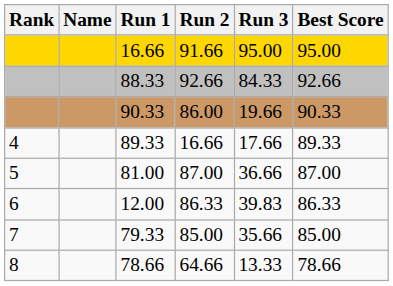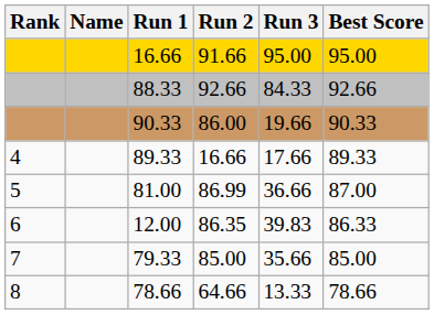 <table class="wikitable">
 <tr>
 <th>Rank</th>
 <th>Name</th>
 <th>Run 1</th>
 <th>Run 2</th>
 <th>Run 3</th>
 <th>Best Score</th>
 </tr>
 <tr style="background:gold;">
 <td></td>
 <td></td>
 <td>16.66</td>
 <td>91.66</td>
 <td>95.00</td>
 <td>95.00</td>
 </tr>
 <tr style="background:silver;">
 <td></td>
 <td></td>
 <td>88.33</td>
 <td>92.66</td>
 <td>84.33</td>
 <td>92.66</td>
 </tr>
 <tr style="background:#CC9966;">
 <td></td>
 <td></td>
 <td>90.33</td>
 <td>86.00</td>
 <td>19.66</td>
 <td>90.33</td>
 </tr>
 <tr>
 <td>4</td>
 <td></td>
 <td>89.33</td>
 <td>16.66</td>
 <td>17.66</td>
 <td>89.33</td>
 </tr>
 <tr>
 <td>5</td>
 <td></td>
 <td>81.00</td>
-<td>87.00</td>
+<td>86.99</td>
 <td>36.66</td>
 <td>87.00</td>
 </tr>
 <tr>
 <td>6</td>
 <td></td>
 <td>12.00</td>
-<td>86.33</td>
+<td>86.35</td>
 <td>39.83</td>
 <td>86.33</td>
 </tr>
 <tr>
 <td>7</td>
 <td></td>
 <td>79.33</td>
 <td>85.00</td>
 <td>35.66</td>
 <td>85.00</td>
 </tr>
 <tr>
 <td>8</td>
 <td></td>
 <td>78.66</td>
 <td>64.66</td>
 <td>13.33</td>
 <td>78.66</td>
 </tr>
 </table>
